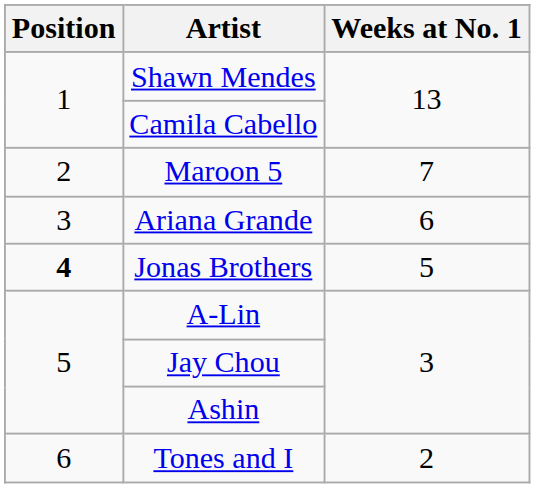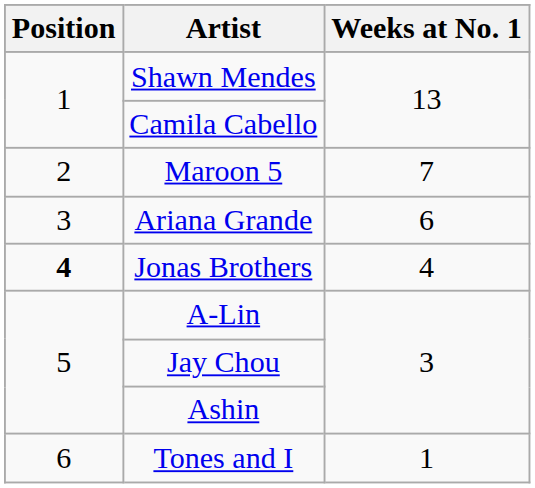 <table class="wikitable plainrowheaders" style="text-align:center;">
 <tr>
 <th scope="col">Position</th>
 <th scope="col">Artist</th>
 <th scope="col">Weeks at No. 1</th>
 </tr>
 <tr>
 <td rowspan="2">1</td>
 <td><a href='#'>Shawn Mendes</a></td>
 <td rowspan="2">13</td>
 </tr>
 <tr>
 <td><a href='#'>Camila Cabello</a></td>
 </tr>
 <tr>
 <td>2</td>
 <td><a href='#'>Maroon 5</a></td>
 <td>7</td>
 </tr>
 <tr>
 <td>3</td>
 <td><a href='#'>Ariana Grande</a></td>
 <td>6</td>
 </tr>
 <tr>
 <td><strong>4</strong></td>
 <td><a href='#'>Jonas Brothers</a></td>
-<td>5</td>
+<td>4</td>
 </tr>
 <tr>
 <td rowspan="3">5</td>
 <td><a href='#'>A-Lin</a></td>
 <td rowspan="3">3</td>
 </tr>
 <tr>
 <td><a href='#'>Jay Chou</a></td>
 </tr>
 <tr>
 <td><a href='#'>Ashin</a></td>
 </tr>
 <tr>
 <td>6</td>
 <td><a href='#'>Tones and I</a></td>
-<td>2</td>
+<td>1</td>
 </tr>
 </table>
